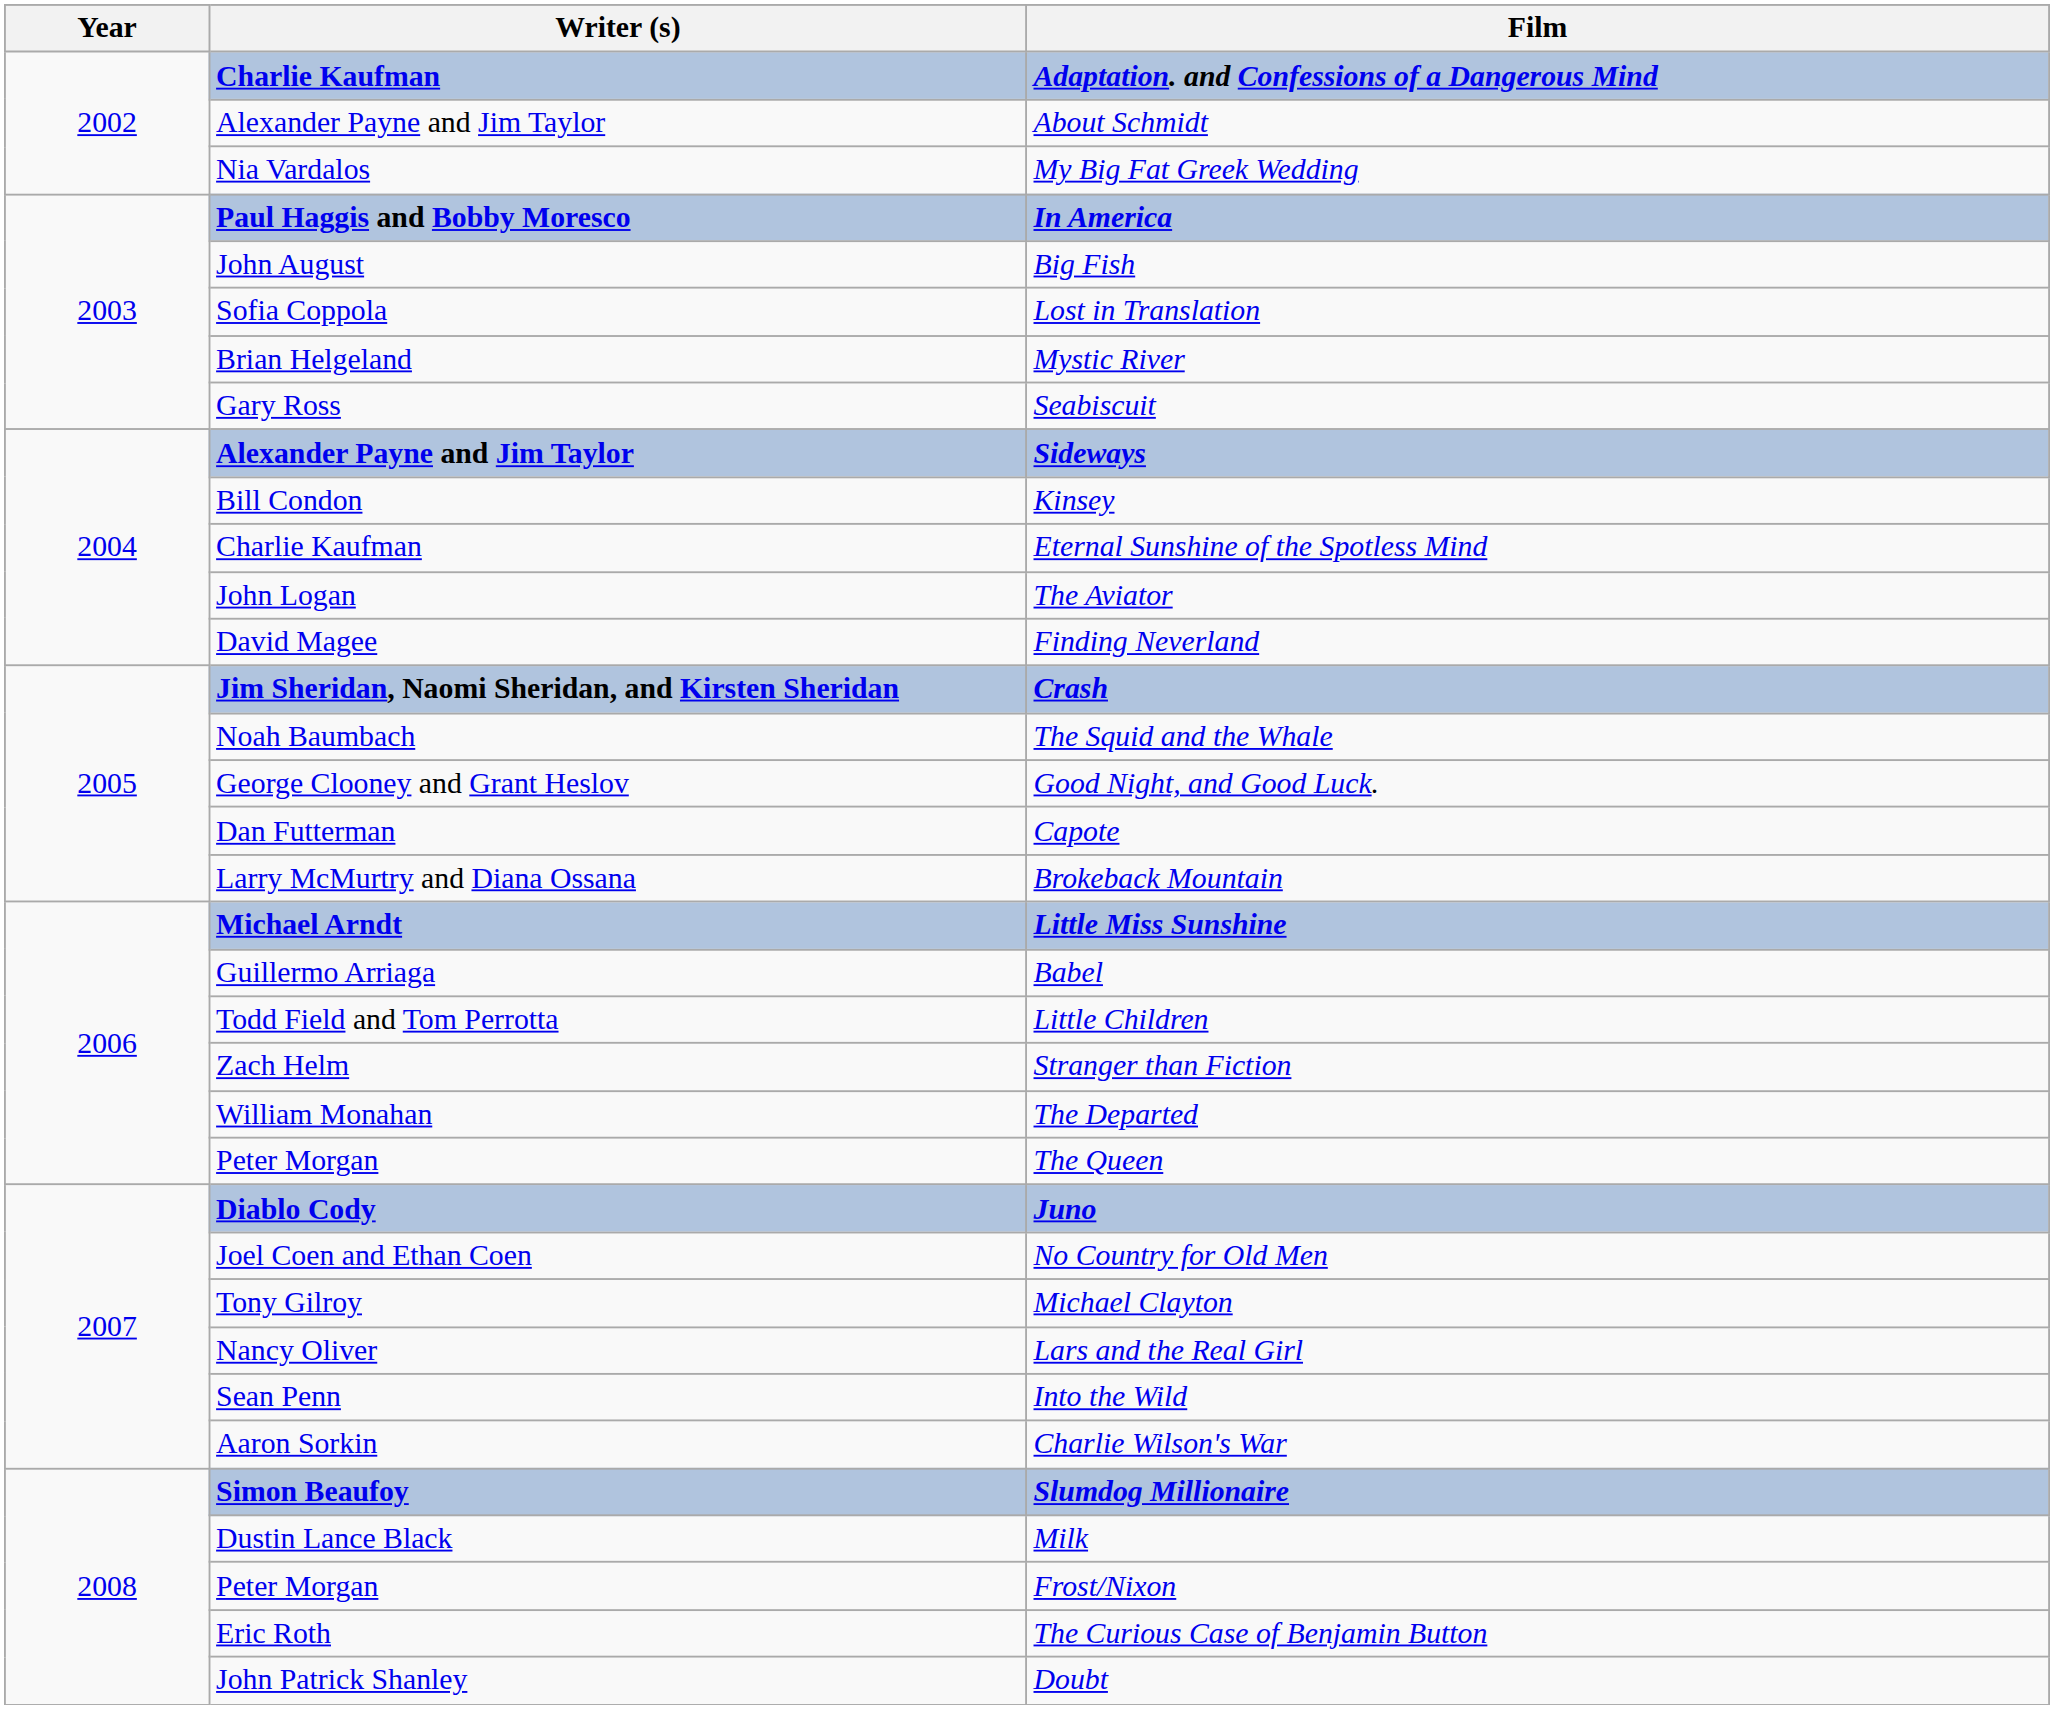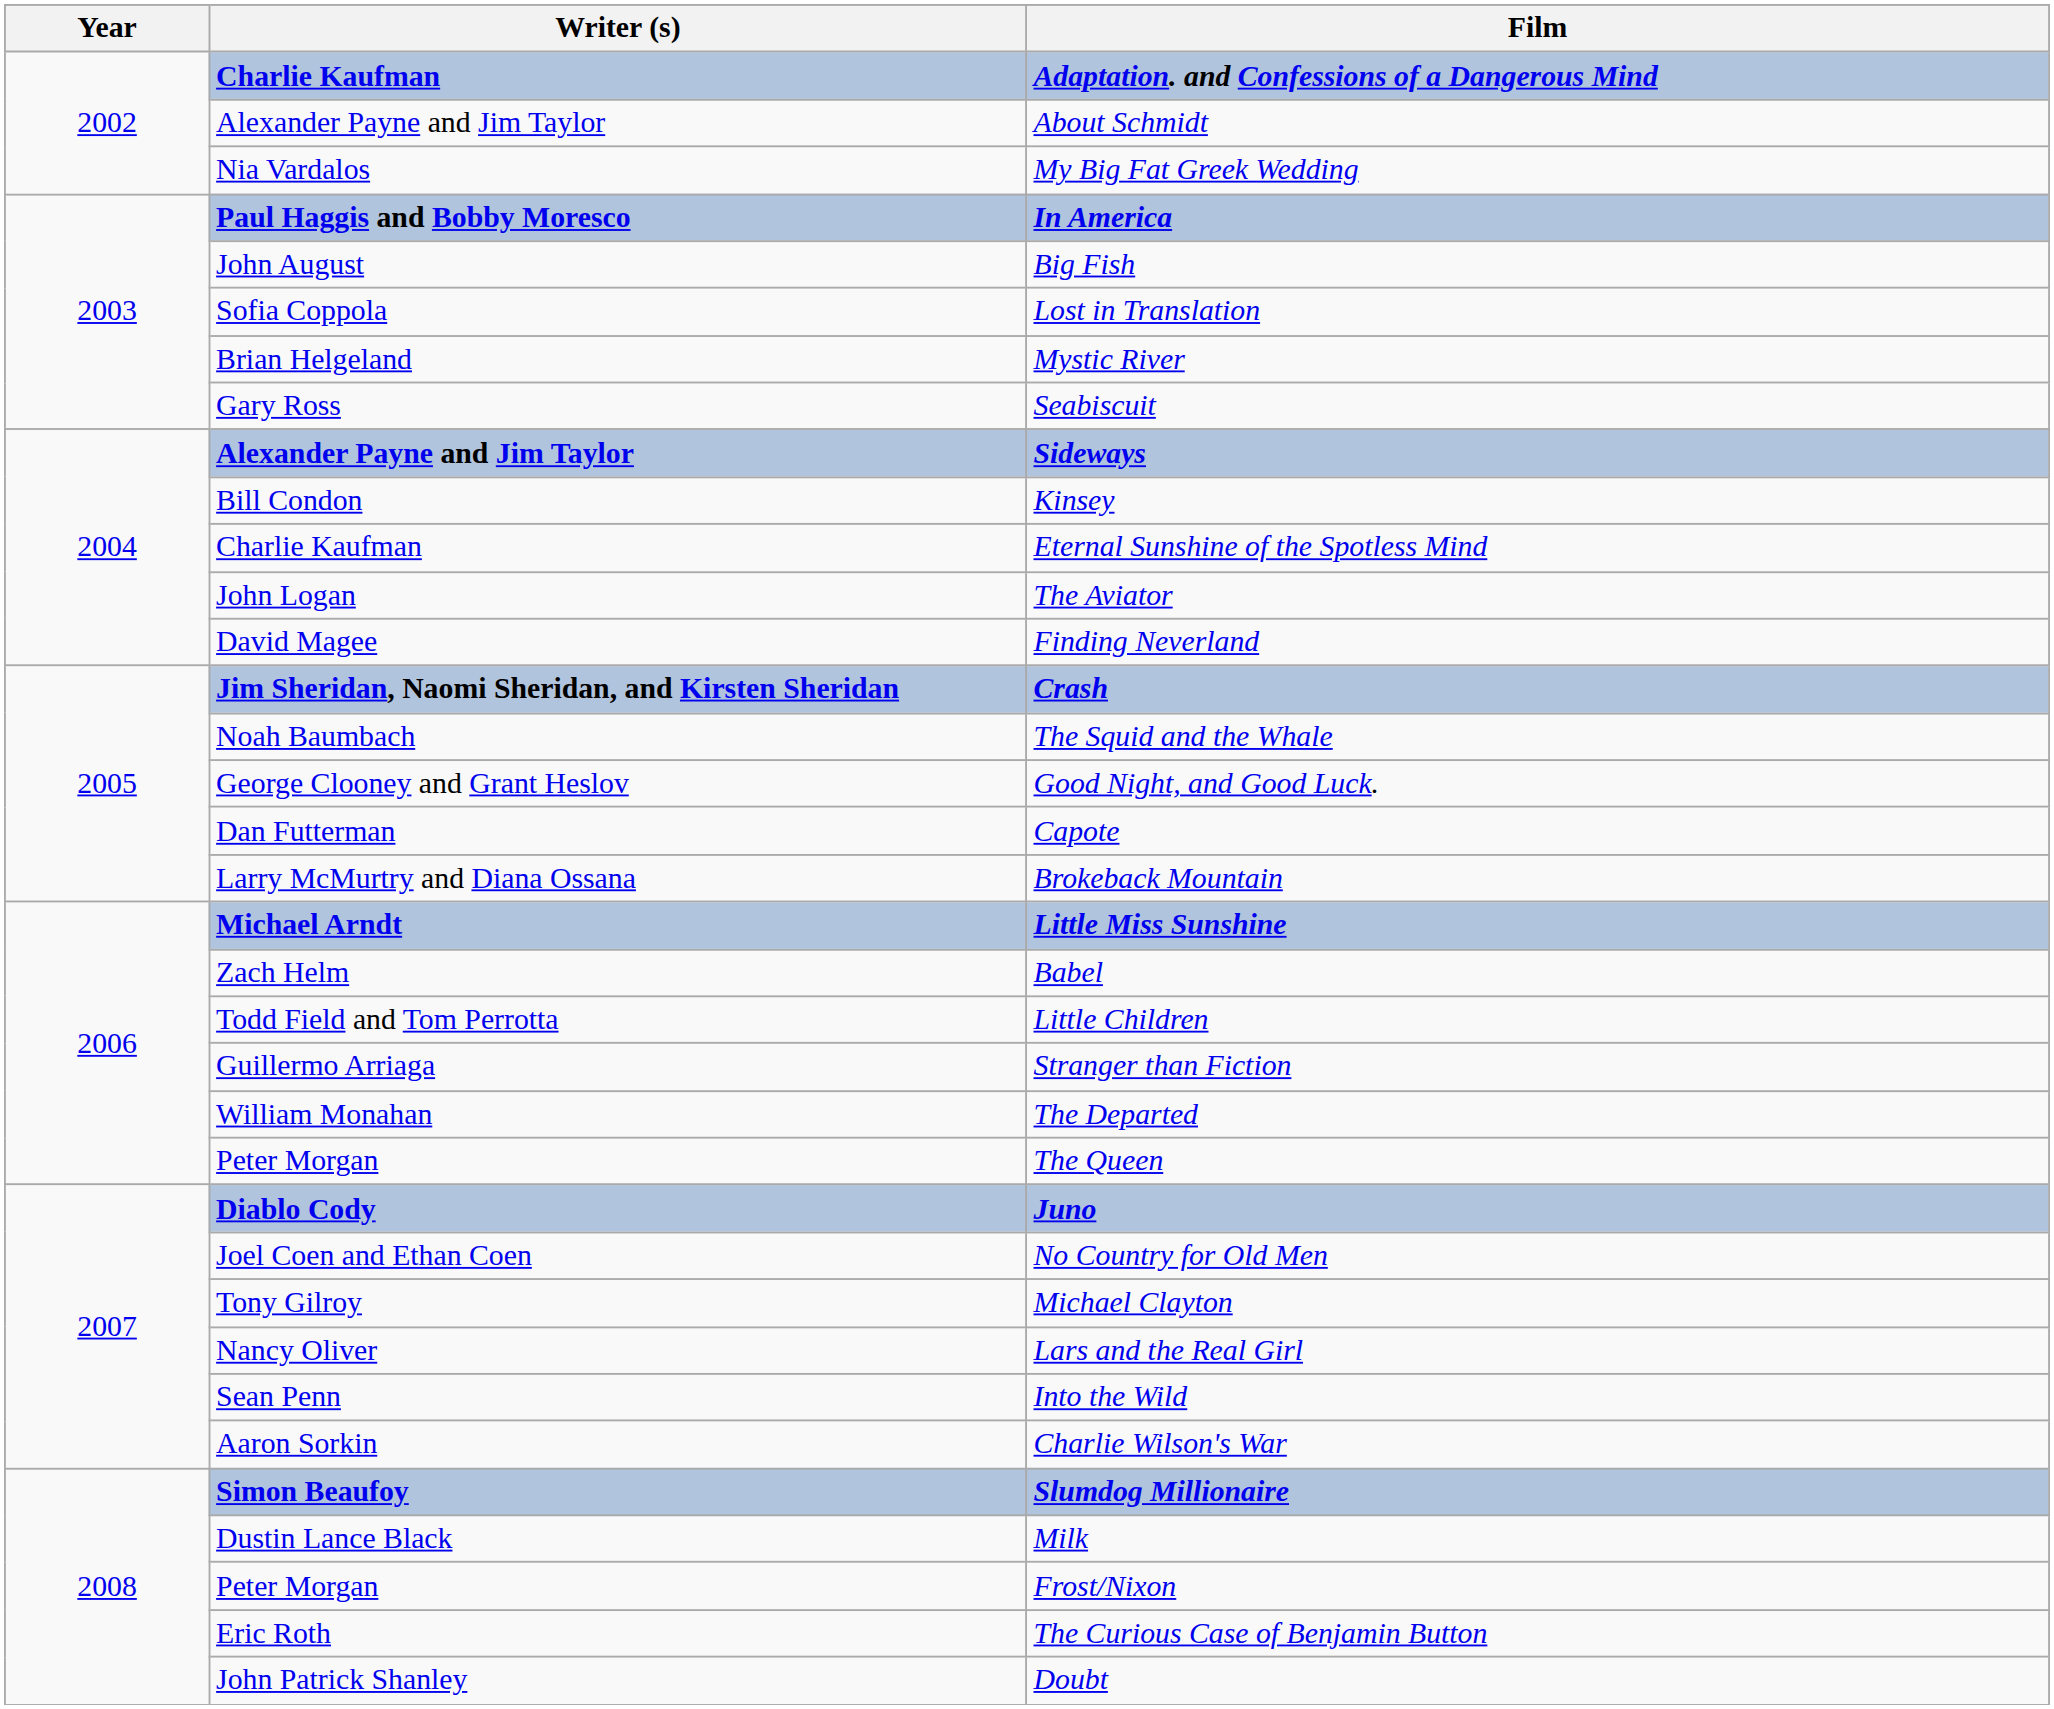 <table class="wikitable" width="87%">
 <tr style="background:#bebebe;">
 <th style="width:5%;">Year</th>
 <th style="width:20%;">Writer (s)</th>
 <th style="width:25%;">Film</th>
 </tr>
 <tr>
 <td rowspan="3" style="text-align:center;"><a href='#'>2002</a></td>
 <td style="background:#B0C4DE;"><strong><a href='#'>Charlie Kaufman</a></strong></td>
 <td style="background:#B0C4DE;"><strong><em><a href='#'>Adaptation</a><em>. and </em><a href='#'>Confessions of a Dangerous Mind</a></em></strong></td>
 </tr>
 <tr>
 <td><a href='#'>Alexander Payne</a> and <a href='#'>Jim Taylor</a></td>
 <td><em><a href='#'>About Schmidt</a></em></td>
 </tr>
 <tr>
 <td><a href='#'>Nia Vardalos</a></td>
 <td><em><a href='#'>My Big Fat Greek Wedding</a></em></td>
 </tr>
 <tr>
 <td rowspan="5" style="text-align:center;"><a href='#'>2003</a></td>
 <td style="background:#B0C4DE;"><strong><a href='#'>Paul Haggis</a> and <a href='#'>Bobby Moresco</a></strong></td>
 <td style="background:#B0C4DE;"><strong><em><a href='#'>In America</a></em></strong></td>
 </tr>
 <tr>
 <td><a href='#'>John August</a></td>
 <td><em><a href='#'>Big Fish</a></em></td>
 </tr>
 <tr>
 <td><a href='#'>Sofia Coppola</a></td>
 <td><em><a href='#'>Lost in Translation</a></em></td>
 </tr>
 <tr>
 <td><a href='#'>Brian Helgeland</a></td>
 <td><em><a href='#'>Mystic River</a></em></td>
 </tr>
 <tr>
 <td><a href='#'>Gary Ross</a></td>
 <td><em><a href='#'>Seabiscuit</a></em></td>
 </tr>
 <tr>
 <td rowspan="5" style="text-align:center;"><a href='#'>2004</a></td>
 <td style="background:#B0C4DE;"><strong><a href='#'>Alexander Payne</a> and <a href='#'>Jim Taylor</a></strong></td>
 <td style="background:#B0C4DE;"><strong><em><a href='#'>Sideways</a></em></strong></td>
 </tr>
 <tr>
 <td><a href='#'>Bill Condon</a></td>
 <td><em><a href='#'>Kinsey</a></em></td>
 </tr>
 <tr>
 <td><a href='#'>Charlie Kaufman</a></td>
 <td><em><a href='#'>Eternal Sunshine of the Spotless Mind</a></em></td>
 </tr>
 <tr>
 <td><a href='#'>John Logan</a></td>
 <td><em><a href='#'>The Aviator</a></em></td>
 </tr>
 <tr>
 <td><a href='#'>David Magee</a></td>
 <td><em><a href='#'>Finding Neverland</a></em></td>
 </tr>
 <tr>
 <td rowspan="5" style="text-align:center;"><a href='#'>2005</a></td>
 <td style="background:#B0C4DE;"><strong><a href='#'>Jim Sheridan</a>, Naomi Sheridan, and <a href='#'>Kirsten Sheridan</a></strong></td>
 <td style="background:#B0C4DE;"><strong><em><a href='#'>Crash</a></em></strong></td>
 </tr>
 <tr>
 <td><a href='#'>Noah Baumbach</a></td>
 <td><em><a href='#'>The Squid and the Whale</a></em></td>
 </tr>
 <tr>
 <td><a href='#'>George Clooney</a> and <a href='#'>Grant Heslov</a></td>
 <td><em><a href='#'>Good Night, and Good Luck</a>.</em></td>
 </tr>
 <tr>
 <td><a href='#'>Dan Futterman</a></td>
 <td><em><a href='#'>Capote</a></em></td>
 </tr>
 <tr>
 <td><a href='#'>Larry McMurtry</a> and <a href='#'>Diana Ossana</a></td>
 <td><em><a href='#'>Brokeback Mountain</a></em></td>
 </tr>
 <tr>
 <td rowspan="6" style="text-align:center;"><a href='#'>2006</a></td>
 <td style="background:#B0C4DE;"><strong><a href='#'>Michael Arndt</a></strong></td>
 <td style="background:#B0C4DE;"><strong><em><a href='#'>Little Miss Sunshine</a></em></strong></td>
 </tr>
 <tr>
-<td><a href='#'>Guillermo Arriaga</a></td>
+<td><a href='#'>Zach Helm</a></td>
 <td><em><a href='#'>Babel</a></em></td>
 </tr>
 <tr>
 <td><a href='#'>Todd Field</a> and <a href='#'>Tom Perrotta</a></td>
 <td><em><a href='#'>Little Children</a></em></td>
 </tr>
 <tr>
-<td><a href='#'>Zach Helm</a></td>
+<td><a href='#'>Guillermo Arriaga</a></td>
 <td><em><a href='#'>Stranger than Fiction</a></em></td>
 </tr>
 <tr>
 <td><a href='#'>William Monahan</a></td>
 <td><em><a href='#'>The Departed</a></em></td>
 </tr>
 <tr>
 <td><a href='#'>Peter Morgan</a></td>
 <td><em><a href='#'>The Queen</a></em></td>
 </tr>
 <tr>
 <td rowspan="6" style="text-align:center;"><a href='#'>2007</a></td>
 <td style="background:#B0C4DE;"><strong><a href='#'>Diablo Cody</a></strong></td>
 <td style="background:#B0C4DE;"><strong><em><a href='#'>Juno</a></em></strong></td>
 </tr>
 <tr>
 <td><a href='#'>Joel Coen and Ethan Coen</a></td>
 <td><em><a href='#'>No Country for Old Men</a></em></td>
 </tr>
 <tr>
 <td><a href='#'>Tony Gilroy</a></td>
 <td><em><a href='#'>Michael Clayton</a></em></td>
 </tr>
 <tr>
 <td><a href='#'>Nancy Oliver</a></td>
 <td><em><a href='#'>Lars and the Real Girl</a></em></td>
 </tr>
 <tr>
 <td><a href='#'>Sean Penn</a></td>
 <td><em><a href='#'>Into the Wild</a></em></td>
 </tr>
 <tr>
 <td><a href='#'>Aaron Sorkin</a></td>
 <td><em><a href='#'>Charlie Wilson's War</a></em></td>
 </tr>
 <tr>
 <td rowspan="5" style="text-align:center;"><a href='#'>2008</a></td>
 <td style="background:#B0C4DE;"><strong><a href='#'>Simon Beaufoy</a></strong></td>
 <td style="background:#B0C4DE;"><strong><em><a href='#'>Slumdog Millionaire</a></em></strong></td>
 </tr>
 <tr>
 <td><a href='#'>Dustin Lance Black</a></td>
 <td><em><a href='#'>Milk</a></em></td>
 </tr>
 <tr>
 <td><a href='#'>Peter Morgan</a></td>
 <td><em><a href='#'>Frost/Nixon</a></em></td>
 </tr>
 <tr>
 <td><a href='#'>Eric Roth</a></td>
 <td><em><a href='#'>The Curious Case of Benjamin Button</a></em></td>
 </tr>
 <tr>
 <td><a href='#'>John Patrick Shanley</a></td>
 <td><em><a href='#'>Doubt</a></em></td>
 </tr>
 </table>
